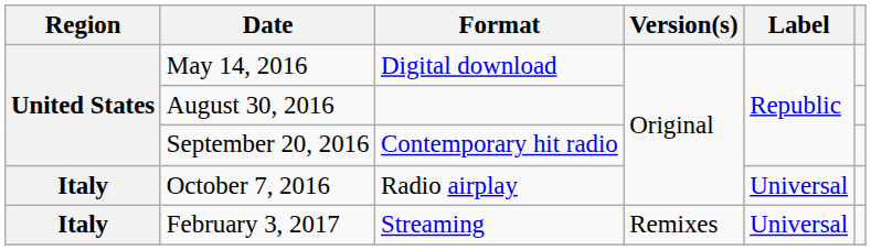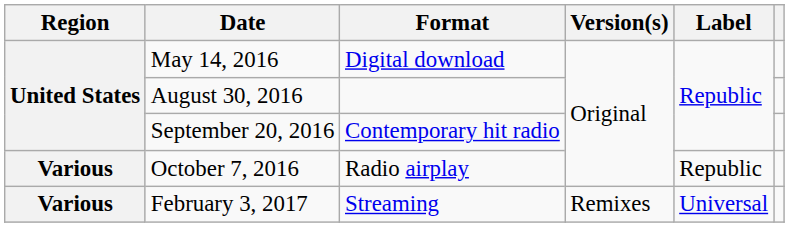 <table class="wikitable plainrowheaders">
 <tr>
 <th scope="col">Region</th>
 <th scope="col">Date</th>
 <th scope="col">Format</th>
 <th scope="col">Version(s)</th>
 <th scope="col">Label</th>
 <th scope="col"></th>
 </tr>
 <tr>
 <th rowspan="3" scope="row">United States</th>
 <td>May 14, 2016</td>
 <td><a href='#'>Digital download</a></td>
 <td rowspan="4">Original</td>
 <td rowspan="3"><a href='#'>Republic</a></td>
 <td align="center"></td>
 </tr>
 <tr>
 <td>August 30, 2016</td>
 <td></td>
 <td align="center"></td>
 </tr>
 <tr>
 <td>September 20, 2016</td>
 <td><a href='#'>Contemporary hit radio</a></td>
 <td align="center"></td>
 </tr>
 <tr>
-<th scope="row">Italy</th>
+<th scope="row">Various</th>
 <td>October 7, 2016</td>
 <td>Radio <a href='#'>airplay</a></td>
-<td><a href='#'>Universal</a></td>
+<td>Republic</td>
 <td align="center"></td>
 </tr>
 <tr>
-<th scope="row">Italy</th>
+<th scope="row">Various</th>
 <td>February 3, 2017</td>
 <td><a href='#'>Streaming</a></td>
 <td>Remixes</td>
 <td><a href='#'>Universal</a></td>
 <td align="center"></td>
 </tr>
 </table>
